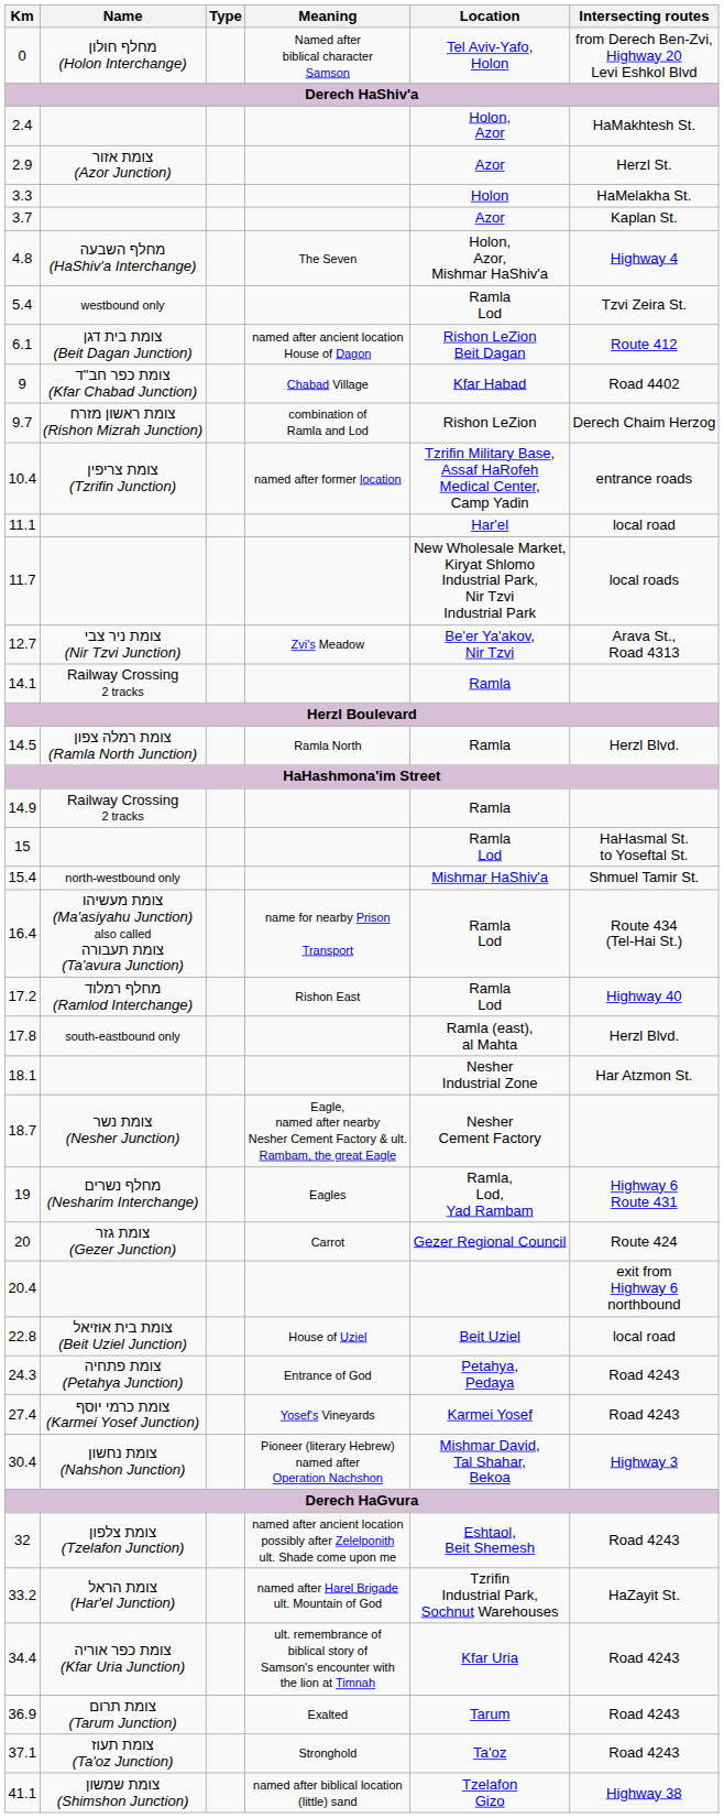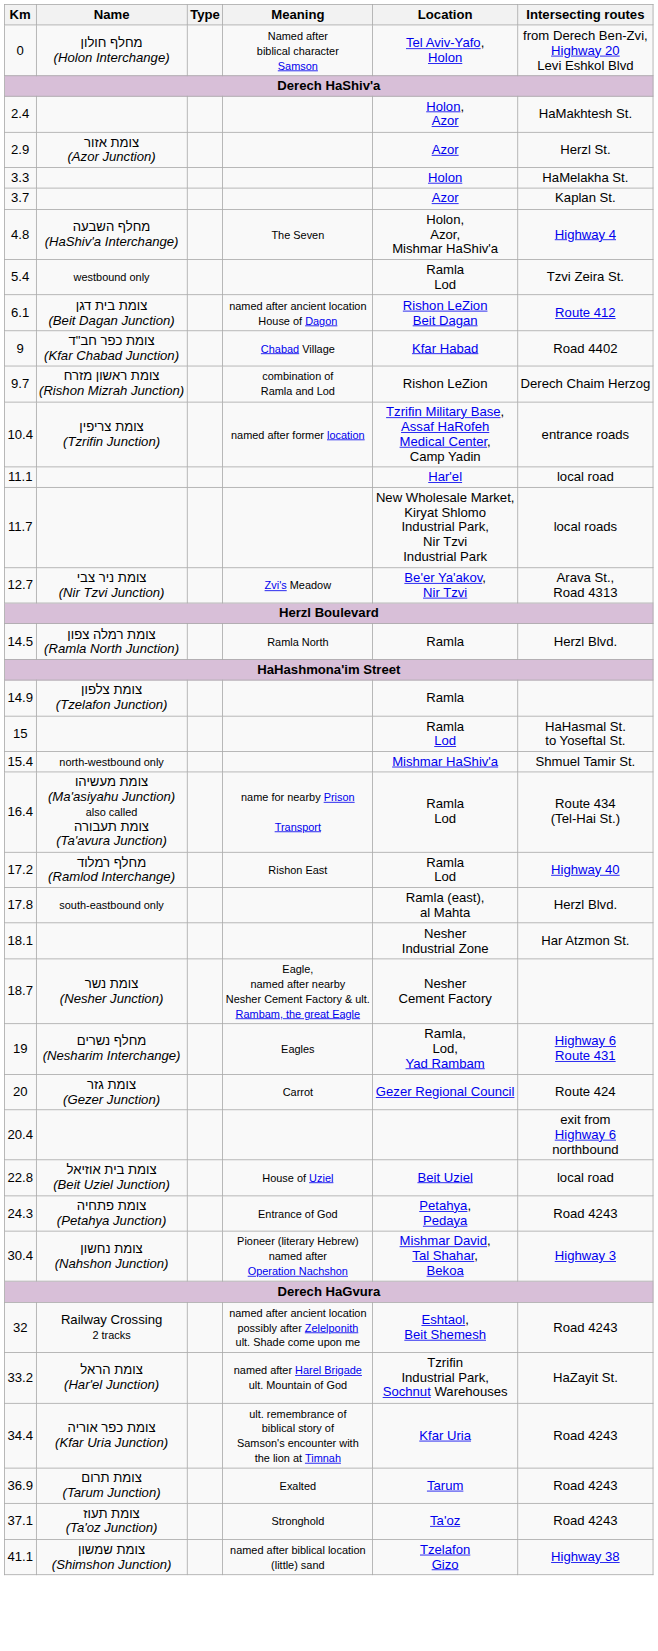 <table class="wikitable">
 <tr>
 <th>Km</th>
 <th>Name</th>
 <th>Type</th>
 <th>Meaning</th>
 <th>Location</th>
 <th>Intersecting routes</th>
 </tr>
 <tr>
 <td align="center">0</td>
 <td align="center">מחלף חולון<br><em>(Holon Interchange)</em></td>
 <td align="center"><br></td>
 <td align="center"><small>Named after<br>biblical character<br><a href='#'>Samson</a></small></td>
 <td align="center"><a href='#'>Tel Aviv-Yafo</a>,<br><a href='#'>Holon</a></td>
 <td align="center">from Derech Ben-Zvi,<br> <a href='#'>Highway 20</a><br>Levi Eshkol Blvd</td>
 </tr>
 <tr>
 <td colspan="6" align="center" bgcolor="#D8 BF D8"><strong>Derech HaShiv'a</strong></td>
 </tr>
 <tr>
 <td align="center">2.4</td>
 <td align="center"></td>
 <td align="center"></td>
 <td align="center"></td>
 <td align="center"><a href='#'>Holon</a>,<br><a href='#'>Azor</a></td>
 <td align="center">HaMakhtesh St.</td>
 </tr>
 <tr>
 <td align="center">2.9</td>
 <td align="center">צומת אזור<br><em>(Azor Junction)</em></td>
 <td align="center"></td>
 <td align="center"></td>
 <td align="center"><a href='#'>Azor</a></td>
 <td align="center">Herzl St.</td>
 </tr>
 <tr>
 <td align="center">3.3</td>
 <td align="center"></td>
 <td align="center"></td>
 <td align="center"></td>
 <td align="center"><a href='#'>Holon</a></td>
 <td align="center">HaMelakha St.</td>
 </tr>
 <tr>
 <td align="center">3.7</td>
 <td align="center"></td>
 <td align="center"></td>
 <td align="center"></td>
 <td align="center"><a href='#'>Azor</a></td>
 <td align="center">Kaplan St.</td>
 </tr>
 <tr>
 <td align="center">4.8</td>
 <td align="center">מחלף השבעה<br><em>(HaShiv'a Interchange)</em></td>
 <td align="center"><br></td>
 <td align="center"><small>The Seven</small></td>
 <td align="center">Holon,<br>Azor,<br>Mishmar HaShiv'a</td>
 <td align="center"> <a href='#'>Highway 4</a></td>
 </tr>
 <tr>
 <td align="center">5.4</td>
 <td align="center"><small>westbound only</small></td>
 <td align="center"></td>
 <td align="center"></td>
 <td align="center">Ramla<br>Lod</td>
 <td align="center">Tzvi Zeira St.</td>
 </tr>
 <tr>
 <td align="center">6.1</td>
 <td align="center">צומת בית דגן<br><em>(Beit Dagan Junction)</em></td>
 <td align="center"></td>
 <td align="center"><small>named after ancient location</small><br><small>House of <a href='#'>Dagon</a></small></td>
 <td align="center"><a href='#'>Rishon LeZion</a><br><a href='#'>Beit Dagan</a></td>
 <td align="center"> <a href='#'>Route 412</a></td>
 </tr>
 <tr>
 <td align="center">9</td>
 <td align="center">צומת כפר חב"ד<br><em>(Kfar Chabad Junction)</em></td>
 <td align="center"></td>
 <td align="center"><small><a href='#'>Chabad</a> Village</small></td>
 <td align="center"><a href='#'>Kfar Habad</a></td>
 <td align="center"> Road 4402</td>
 </tr>
 <tr>
 <td align="center">9.7</td>
 <td align="center">צומת ראשון מזרח<br><em>(Rishon Mizrah Junction)</em></td>
 <td align="center"></td>
 <td align="center"><small>combination of<br>Ramla and Lod</small></td>
 <td align="center">Rishon LeZion</td>
 <td align="center">Derech Chaim Herzog</td>
 </tr>
 <tr>
 <td align="center">10.4</td>
 <td align="center">צומת צריפין<br><em>(Tzrifin Junction)</em></td>
 <td align="center"></td>
 <td align="center"><small>named after former <a href='#'>location</a></small></td>
 <td align="center"><a href='#'>Tzrifin Military Base</a>,<br><a href='#'>Assaf HaRofeh<br>Medical Center</a>,<br>Camp Yadin</td>
 <td align="center">entrance roads</td>
 </tr>
 <tr>
 <td align="center">11.1</td>
 <td align="center"></td>
 <td align="center"></td>
 <td align="center"></td>
 <td align="center"><a href='#'>Har'el</a></td>
 <td align="center">local road</td>
 </tr>
 <tr>
 <td align="center">11.7</td>
 <td align="center"></td>
 <td align="center"></td>
 <td align="center"></td>
 <td align="center">New Wholesale Market,<br>Kiryat Shlomo<br>Industrial Park,<br>Nir Tzvi<br>Industrial Park</td>
 <td align="center">local roads</td>
 </tr>
 <tr>
 <td align="center">12.7</td>
 <td align="center">צומת ניר צבי<br><em>(Nir Tzvi Junction)</em></td>
 <td align="center"></td>
 <td align="center"><small><a href='#'>Zvi's</a> Meadow</small></td>
 <td align="center"><a href='#'>Be'er Ya'akov</a>,<br><a href='#'>Nir Tzvi</a></td>
 <td align="center">Arava St.,<br> Road 4313</td>
 </tr>
 <tr>
-<td align="center">14.1</td>
-<td align="center">Railway Crossing<br><small>2 tracks</small></td>
-<td align="center"></td>
-<td align="center"></td>
-<td align="center"><a href='#'>Ramla</a></td>
-<td align="center"></td>
-</tr>
-<tr>
 <td colspan="6" align="center" bgcolor="#D8 BF D8"><strong>Herzl Boulevard</strong></td>
 </tr>
 <tr>
 <td align="center">14.5</td>
 <td align="center">צומת רמלה צפון<br><em>(Ramla North Junction)</em></td>
 <td align="center"></td>
 <td align="center"><small>Ramla North</small></td>
 <td align="center">Ramla</td>
 <td align="center">Herzl Blvd.</td>
 </tr>
 <tr>
 <td colspan="6" align="center" bgcolor="#D8 BF D8"><strong>HaHashmona'im Street</strong></td>
 </tr>
 <tr>
 <td align="center">14.9</td>
-<td align="center">Railway Crossing<br><small>2 tracks</small></td>
+<td align="center">צומת צלפון<br><em>(Tzelafon Junction)</em></td>
 <td align="center"></td>
 <td align="center"></td>
 <td align="center">Ramla</td>
 <td align="center"></td>
 </tr>
 <tr>
 <td align="center">15</td>
 <td align="center"></td>
 <td align="center"></td>
 <td align="center"></td>
 <td align="center">Ramla<br><a href='#'>Lod</a></td>
 <td align="center">HaHasmal St.<br>to Yoseftal St.</td>
 </tr>
 <tr>
 <td align="center">15.4</td>
 <td align="center"><small>north-westbound only</small></td>
 <td align="center"></td>
 <td align="center"></td>
 <td align="center"><a href='#'>Mishmar HaShiv'a</a></td>
 <td align="center">Shmuel Tamir St.</td>
 </tr>
 <tr>
 <td align="center">16.4</td>
 <td align="center">צומת מעשיהו<br><em>(Ma'asiyahu Junction)</em><br><small>also called</small><br>צומת תעבורה<br><em>(Ta'avura Junction)</em></td>
 <td align="center"></td>
 <td align="center"><small>name for nearby <a href='#'>Prison</a></small><br><br><small><a href='#'>Transport</a></small></td>
 <td align="center">Ramla<br>Lod</td>
 <td align="center"> Route 434<br>(Tel-Hai St.)</td>
 </tr>
 <tr>
 <td align="center">17.2</td>
 <td align="center">מחלף רמלוד<br><em>(Ramlod Interchange)</em></td>
 <td align="center"><br></td>
 <td align="center"><small>Rishon East</small></td>
 <td align="center">Ramla<br>Lod</td>
 <td align="center"> <a href='#'>Highway 40</a></td>
 </tr>
 <tr>
 <td align="center">17.8</td>
 <td align="center"><small>south-eastbound only</small></td>
 <td align="center"></td>
 <td align="center"></td>
 <td align="center">Ramla (east),<br>al Mahta</td>
 <td align="center">Herzl Blvd.</td>
 </tr>
 <tr>
 <td align="center">18.1</td>
 <td align="center"></td>
 <td align="center"></td>
 <td align="center"></td>
 <td align="center">Nesher<br>Industrial Zone</td>
 <td align="center">Har Atzmon St.</td>
 </tr>
 <tr>
 <td align="center">18.7</td>
 <td align="center">צומת נשר<br><em>(Nesher Junction)</em></td>
 <td align="center"></td>
 <td align="center"><small>Eagle,<br>named after nearby<br>Nesher Cement Factory & ult.<br><a href='#'>Rambam, the great Eagle</a></small></td>
 <td align="center">Nesher<br>Cement Factory</td>
 <td align="center"></td>
 </tr>
 <tr>
 <td align="center">19</td>
 <td align="center">מחלף נשרים<br><em>(Nesharim Interchange)</em></td>
 <td align="center"><br></td>
 <td align="center"><small>Eagles</small></td>
 <td align="center">Ramla,<br>Lod,<br><a href='#'>Yad Rambam</a></td>
 <td align="center"> <a href='#'>Highway 6</a><br> <a href='#'>Route 431</a></td>
 </tr>
 <tr>
 <td align="center">20</td>
 <td align="center">צומת גזר<br><em>(Gezer Junction)</em></td>
 <td align="center"></td>
 <td align="center"><small>Carrot</small></td>
 <td align="center"><a href='#'>Gezer Regional Council</a></td>
 <td align="center"> Route 424</td>
 </tr>
 <tr>
 <td align="center">20.4</td>
 <td align="center"></td>
 <td align="center"></td>
 <td align="center"></td>
 <td align="center"></td>
 <td align="center">exit from<br> <a href='#'>Highway 6</a><br>northbound</td>
 </tr>
 <tr>
 <td align="center">22.8</td>
 <td align="center">צומת בית אוזיאל<br><em>(Beit Uziel Junction)</em></td>
 <td align="center"></td>
 <td align="center"><small>House of <a href='#'>Uziel</a></small></td>
 <td align="center"><a href='#'>Beit Uziel</a></td>
 <td align="center">local road</td>
 </tr>
 <tr>
 <td align="center">24.3</td>
 <td align="center">צומת פתחיה<br><em>(Petahya Junction)</em></td>
 <td align="center"></td>
 <td align="center"><small>Entrance of God</small></td>
 <td align="center"><a href='#'>Petahya</a>,<br><a href='#'>Pedaya</a></td>
 <td align="center"> Road 4243</td>
 </tr>
 <tr>
-<td align="center">27.4</td>
-<td align="center">צומת כרמי יוסף<br><em>(Karmei Yosef Junction)</em></td>
-<td align="center"></td>
-<td align="center"><small><a href='#'>Yosef's</a> Vineyards</small></td>
-<td align="center"><a href='#'>Karmei Yosef</a></td>
-<td align="center"> Road 4243</td>
-</tr>
-<tr>
 <td align="center">30.4</td>
 <td align="center">צומת נחשון<br><em>(Nahshon Junction)</em></td>
 <td align="center"></td>
 <td align="center"><small>Pioneer (literary Hebrew)<br>named after<br><a href='#'>Operation Nachshon</a></small></td>
 <td align="center"><a href='#'>Mishmar David</a>,<br><a href='#'>Tal Shahar</a>,<br><a href='#'>Bekoa</a></td>
 <td align="center"> <a href='#'>Highway 3</a></td>
 </tr>
 <tr>
 <td colspan="6" align="center" bgcolor="#D8 BF D8"><strong>Derech HaGvura</strong></td>
 </tr>
 <tr>
 <td align="center">32</td>
-<td align="center">צומת צלפון<br><em>(Tzelafon Junction)</em></td>
+<td align="center">Railway Crossing<br><small>2 tracks</small></td>
 <td align="center"></td>
 <td align="center"><small>named after ancient location<br>possibly after <a href='#'>Zelelponith</a><br>ult. Shade come upon me</small></td>
 <td align="center"><a href='#'>Eshtaol</a>,<br><a href='#'>Beit Shemesh</a></td>
 <td align="center"> Road 4243</td>
 </tr>
 <tr>
 <td align="center">33.2</td>
 <td align="center">צומת הראל<br><em>(Har'el Junction)</em></td>
 <td align="center"></td>
 <td align="center"><small>named after <a href='#'>Harel Brigade</a><br>ult. Mountain of God</small></td>
 <td align="center">Tzrifin<br>Industrial Park,<br><a href='#'>Sochnut</a> Warehouses</td>
 <td align="center">HaZayit St.</td>
 </tr>
 <tr>
 <td align="center">34.4</td>
 <td align="center">צומת כפר אוריה<br><em>(Kfar Uria Junction)</em></td>
 <td align="center"></td>
 <td align="center"><small>ult. remembrance of<br>biblical story of<br>Samson's encounter with<br> the lion at <a href='#'>Timnah</a></small></td>
 <td align="center"><a href='#'>Kfar Uria</a></td>
 <td align="center"> Road 4243</td>
 </tr>
 <tr>
 <td align="center">36.9</td>
 <td align="center">צומת תרום<br><em>(Tarum Junction)</em></td>
 <td align="center"></td>
 <td align="center"><small>Exalted</small></td>
 <td align="center"><a href='#'>Tarum</a></td>
 <td align="center"> Road 4243</td>
 </tr>
 <tr>
 <td align="center">37.1</td>
 <td align="center">צומת תעוז<br><em>(Ta'oz Junction)</em></td>
 <td align="center"></td>
 <td align="center"><small>Stronghold</small></td>
 <td align="center"><a href='#'>Ta'oz</a></td>
 <td align="center"> Road 4243</td>
 </tr>
 <tr>
 <td align="center">41.1</td>
 <td align="center">צומת שמשון<br><em>(Shimshon Junction)</em></td>
 <td align="center"></td>
 <td align="center"><small>named after biblical location</small><br><small>(little) sand</small></td>
 <td align="center"><a href='#'>Tzelafon</a><br><a href='#'>Gizo</a></td>
 <td align="center"> <a href='#'>Highway 38</a></td>
 </tr>
 </table>
